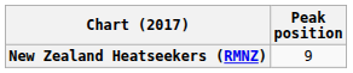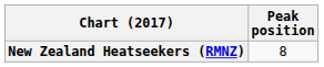 <table class="wikitable plainrowheaders" style="text-align:center">
 <tr>
 <th scope="col">Chart (2017)</th>
 <th scope="col">Peak<br>position</th>
 </tr>
 <tr>
 <th scope="row">New Zealand Heatseekers (<a href='#'>RMNZ</a>)</th>
-<td>9</td>
+<td>8</td>
 </tr>
 </table>
